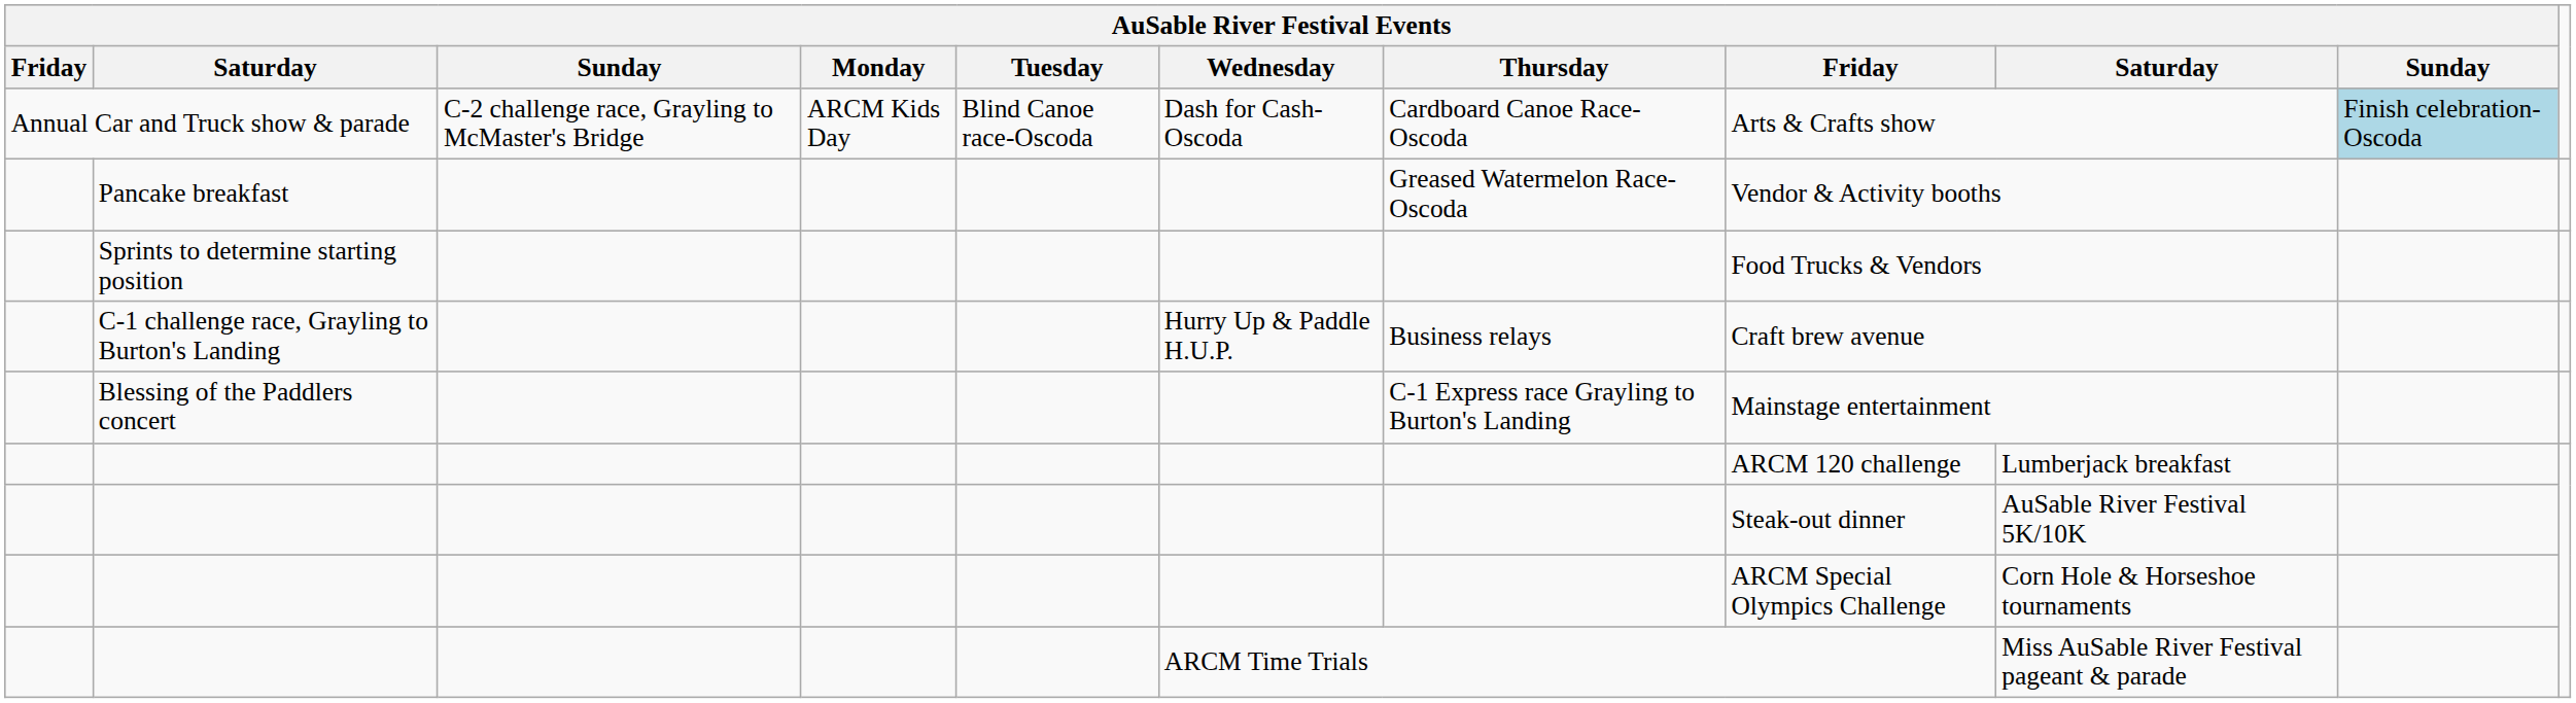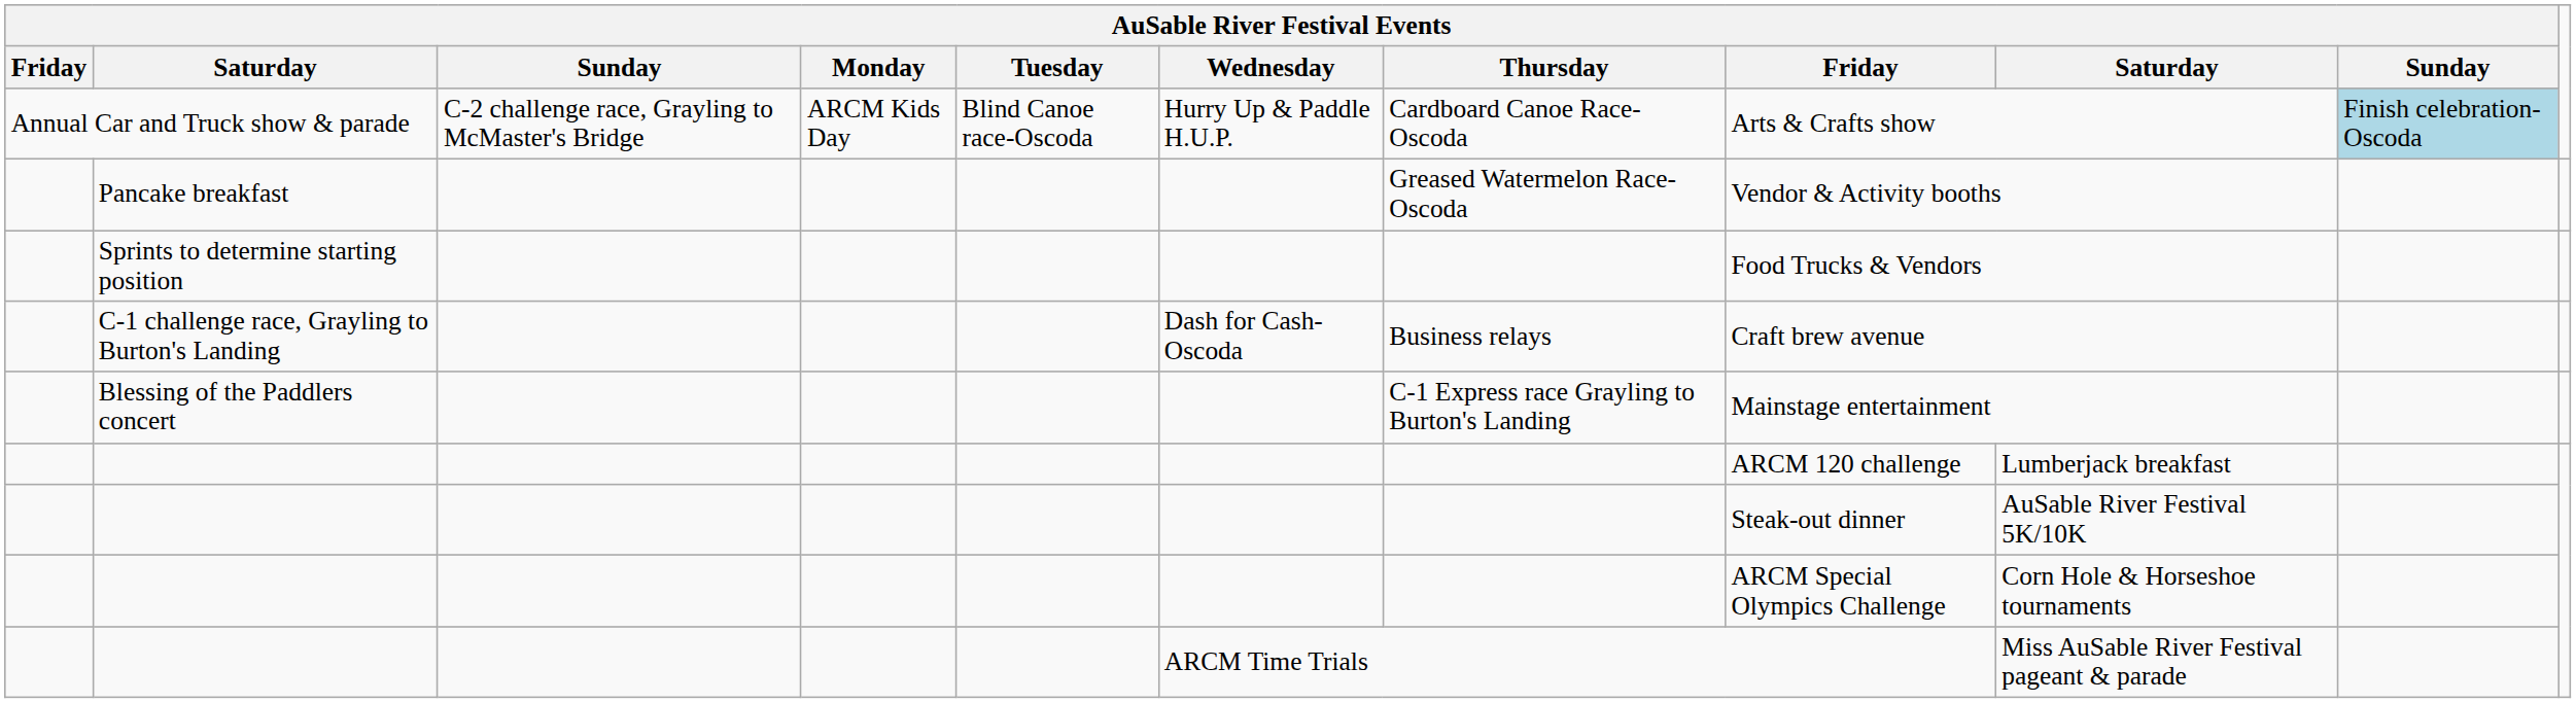 <table class="wikitable">
 <tr>
 <th colspan=10 scope="col">AuSable River Festival Events</th>
 </tr>
 <tr>
 <th>Friday</th>
 <th>Saturday</th>
 <th>Sunday</th>
 <th>Monday</th>
 <th>Tuesday</th>
 <th>Wednesday</th>
 <th>Thursday</th>
 <th>Friday</th>
 <th>Saturday</th>
 <th>Sunday</th>
 </tr>
 <tr>
 <td colspan=2>Annual Car and Truck show & parade</td>
 <td>C-2 challenge race, Grayling to McMaster's Bridge</td>
 <td>ARCM Kids Day</td>
 <td>Blind Canoe race-Oscoda</td>
-<td>Dash for Cash-Oscoda</td>
+<td>Hurry Up & Paddle H.U.P.</td>
 <td>Cardboard Canoe Race-Oscoda</td>
 <td colspan=2>Arts & Crafts show</td>
 <td style="background: lightblue;">Finish celebration-Oscoda</td>
 </tr>
 <tr>
 <td></td>
 <td>Pancake breakfast</td>
 <td></td>
 <td></td>
 <td></td>
 <td></td>
 <td>Greased Watermelon Race-Oscoda</td>
 <td colspan=2>Vendor & Activity booths</td>
 <td></td>
 <td></td>
 </tr>
 <tr>
 <td></td>
 <td>Sprints to determine starting position</td>
 <td></td>
 <td></td>
 <td></td>
 <td></td>
 <td></td>
 <td colspan=2>Food Trucks & Vendors</td>
 <td></td>
 <td></td>
 </tr>
 <tr>
 <td></td>
 <td>C-1 challenge race, Grayling to Burton's Landing</td>
 <td></td>
 <td></td>
 <td></td>
-<td>Hurry Up & Paddle H.U.P.</td>
+<td>Dash for Cash-Oscoda</td>
 <td>Business relays</td>
 <td colspan=2>Craft brew avenue</td>
 <td></td>
 <td></td>
 </tr>
 <tr>
 <td></td>
 <td>Blessing of the Paddlers concert</td>
 <td></td>
 <td></td>
 <td></td>
 <td></td>
 <td>C-1 Express race Grayling to Burton's Landing</td>
 <td colspan=2>Mainstage entertainment</td>
 <td></td>
 <td></td>
 </tr>
 <tr>
 <td></td>
 <td></td>
 <td></td>
 <td></td>
 <td></td>
 <td></td>
 <td></td>
 <td>ARCM 120 challenge</td>
 <td>Lumberjack breakfast</td>
 <td></td>
 </tr>
 <tr>
 <td></td>
 <td></td>
 <td></td>
 <td></td>
 <td></td>
 <td></td>
 <td></td>
 <td>Steak-out dinner</td>
 <td>AuSable River Festival 5K/10K</td>
 <td></td>
 </tr>
 <tr>
 <td></td>
 <td></td>
 <td></td>
 <td></td>
 <td></td>
 <td></td>
 <td></td>
 <td>ARCM Special Olympics Challenge</td>
 <td>Corn Hole & Horseshoe tournaments</td>
 <td></td>
 </tr>
 <tr>
 <td></td>
 <td></td>
 <td></td>
 <td></td>
 <td></td>
 <td colspan=3>ARCM Time Trials</td>
 <td>Miss AuSable River Festival pageant & parade</td>
 <td></td>
 </tr>
 </table>
